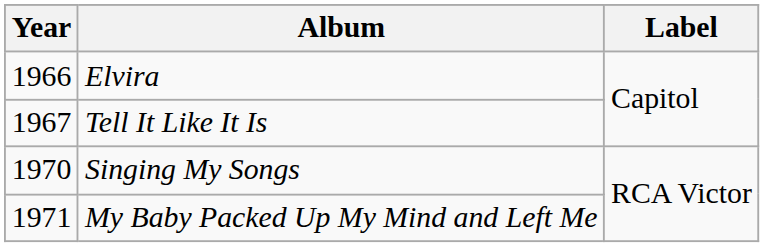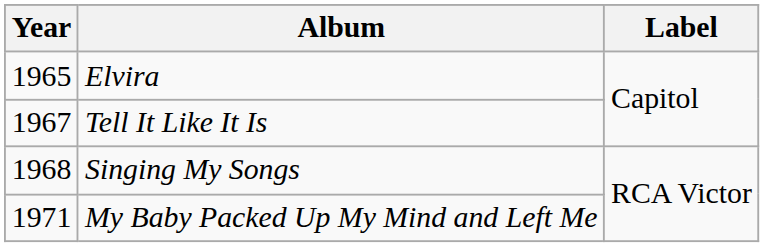 <table class="wikitable">
 <tr>
 <th>Year</th>
 <th>Album</th>
 <th>Label</th>
 </tr>
 <tr>
-<td>1966</td>
+<td>1965</td>
 <td><em>Elvira</em></td>
 <td rowspan="2">Capitol</td>
 </tr>
 <tr>
 <td>1967</td>
 <td><em>Tell It Like It Is</em></td>
 </tr>
 <tr>
-<td>1970</td>
+<td>1968</td>
 <td><em>Singing My Songs</em></td>
 <td rowspan="2">RCA Victor</td>
 </tr>
 <tr>
 <td>1971</td>
 <td><em>My Baby Packed Up My Mind and Left Me</em></td>
 </tr>
 </table>
